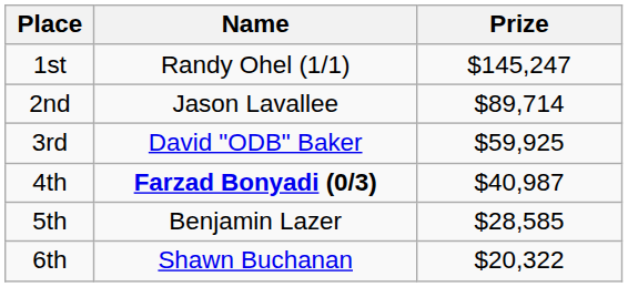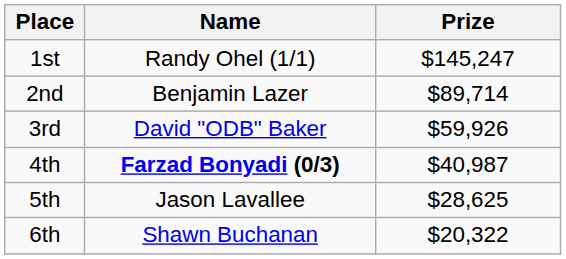 <table class="wikitable">
 <tr>
 <th width="50">Place</th>
 <th width="200">Name</th>
 <th width="125">Prize</th>
 </tr>
 <tr>
 <td align = "center">1st</td>
 <td align = "center">Randy Ohel (1/1)</td>
 <td align = "center">$145,247</td>
 </tr>
 <tr>
 <td align = "center">2nd</td>
-<td align = "center">Jason Lavallee</td>
+<td align = "center">Benjamin Lazer</td>
 <td align = "center">$89,714</td>
 </tr>
 <tr>
 <td align = "center">3rd</td>
 <td align = "center"><a href='#'>David "ODB" Baker</a></td>
-<td align = "center">$59,925</td>
+<td align = "center">$59,926</td>
 </tr>
 <tr>
 <td align = "center">4th</td>
 <td align = "center"><strong><a href='#'>Farzad Bonyadi</a> (0/3)</strong></td>
 <td align = "center">$40,987</td>
 </tr>
 <tr>
 <td align = "center">5th</td>
-<td align = "center">Benjamin Lazer</td>
-<td align = "center">$28,585</td>
+<td align = "center">Jason Lavallee</td>
+<td align = "center">$28,625</td>
 </tr>
 <tr>
 <td align = "center">6th</td>
 <td align = "center"><a href='#'>Shawn Buchanan</a></td>
 <td align = "center">$20,322</td>
 </tr>
 </table>
